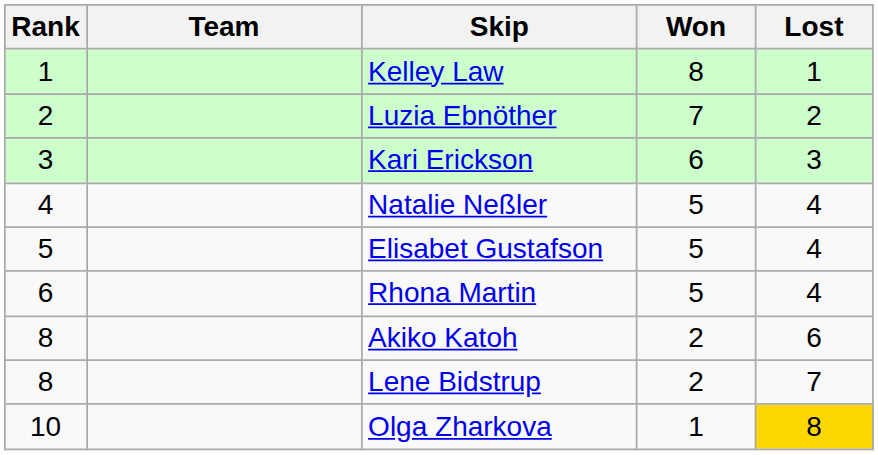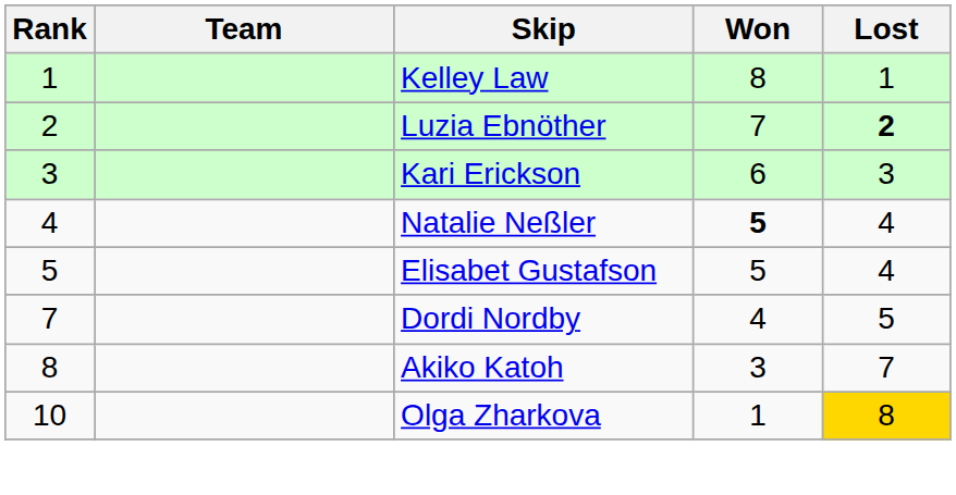 <table class="wikitable" style="text-align:center;">
 <tr>
 <th width=25>Rank</th>
 <th width=150>Team</th>
 <th width=150>Skip</th>
 <th width=60>Won</th>
 <th width=60>Lost</th>
 </tr>
 <tr bgcolor="#ccffcc">
 <td>1</td>
 <td align=left></td>
 <td align=left><a href='#'>Kelley Law</a></td>
 <td>8</td>
 <td>1</td>
 </tr>
 <tr bgcolor="#ccffcc">
 <td>2</td>
 <td align=left></td>
 <td align=left><a href='#'>Luzia Ebnöther</a></td>
 <td>7</td>
-<td>2</td>
+<td><strong>2</strong></td>
 </tr>
 <tr bgcolor="#ccffcc">
 <td>3</td>
 <td align=left></td>
 <td align=left><a href='#'>Kari Erickson</a></td>
 <td>6</td>
 <td>3</td>
 </tr>
 <tr>
 <td>4</td>
 <td align=left></td>
 <td align=left><a href='#'>Natalie Neßler</a></td>
-<td>5</td>
+<td><strong>5</strong></td>
 <td>4</td>
 </tr>
 <tr>
 <td>5</td>
 <td align=left></td>
 <td align=left><a href='#'>Elisabet Gustafson</a></td>
 <td>5</td>
 <td>4</td>
 </tr>
 <tr>
-<td>6</td>
+<td>7</td>
 <td align=left></td>
-<td align=left><a href='#'>Rhona Martin</a></td>
+<td align=left><a href='#'>Dordi Nordby</a></td>
+<td>4</td>
 <td>5</td>
-<td>4</td>
 </tr>
 <tr>
 <td>8</td>
 <td align=left></td>
 <td align=left><a href='#'>Akiko Katoh</a></td>
-<td>2</td>
-<td>6</td>
-</tr>
-<tr>
-<td>8</td>
-<td align=left></td>
-<td align=left><a href='#'>Lene Bidstrup</a></td>
-<td>2</td>
+<td>3</td>
 <td>7</td>
 </tr>
 <tr>
 <td>10</td>
 <td align=left></td>
 <td align=left><a href='#'>Olga Zharkova</a></td>
 <td>1</td>
 <td style="background: gold;">8</td>
 </tr>
 </table>
